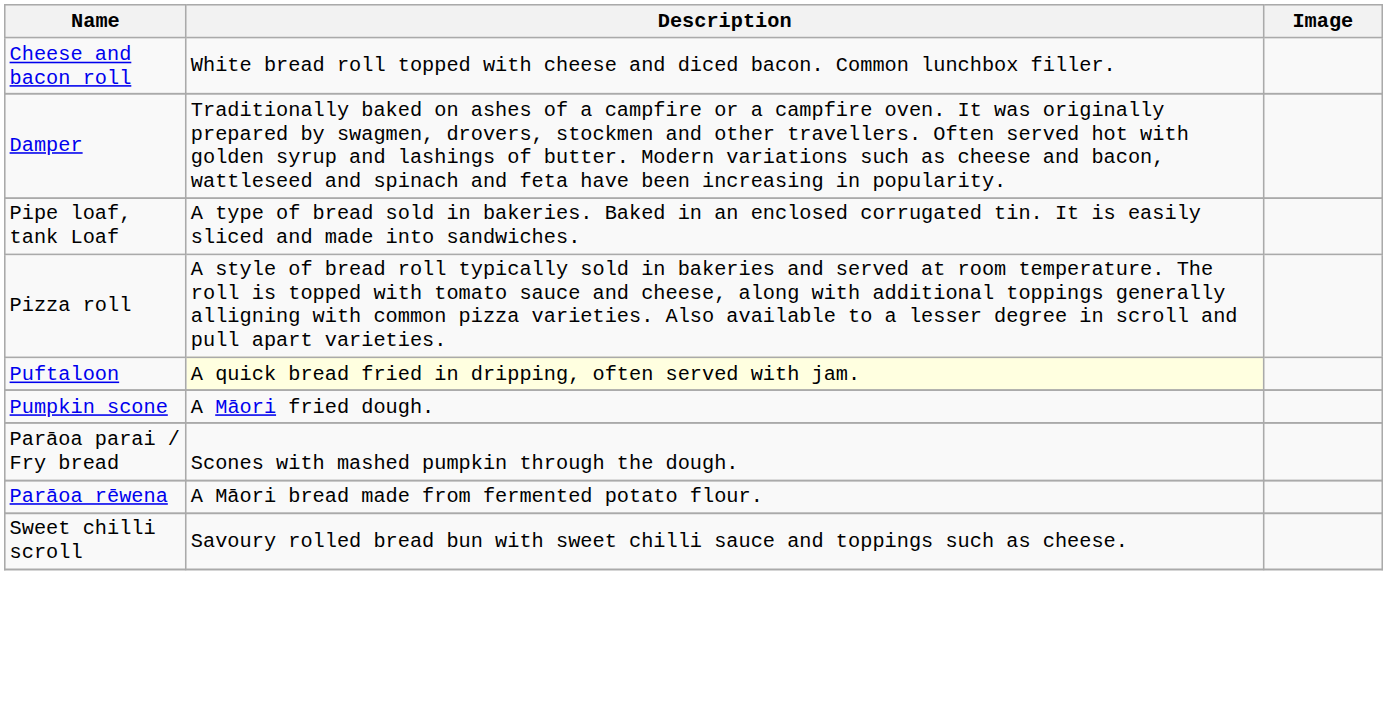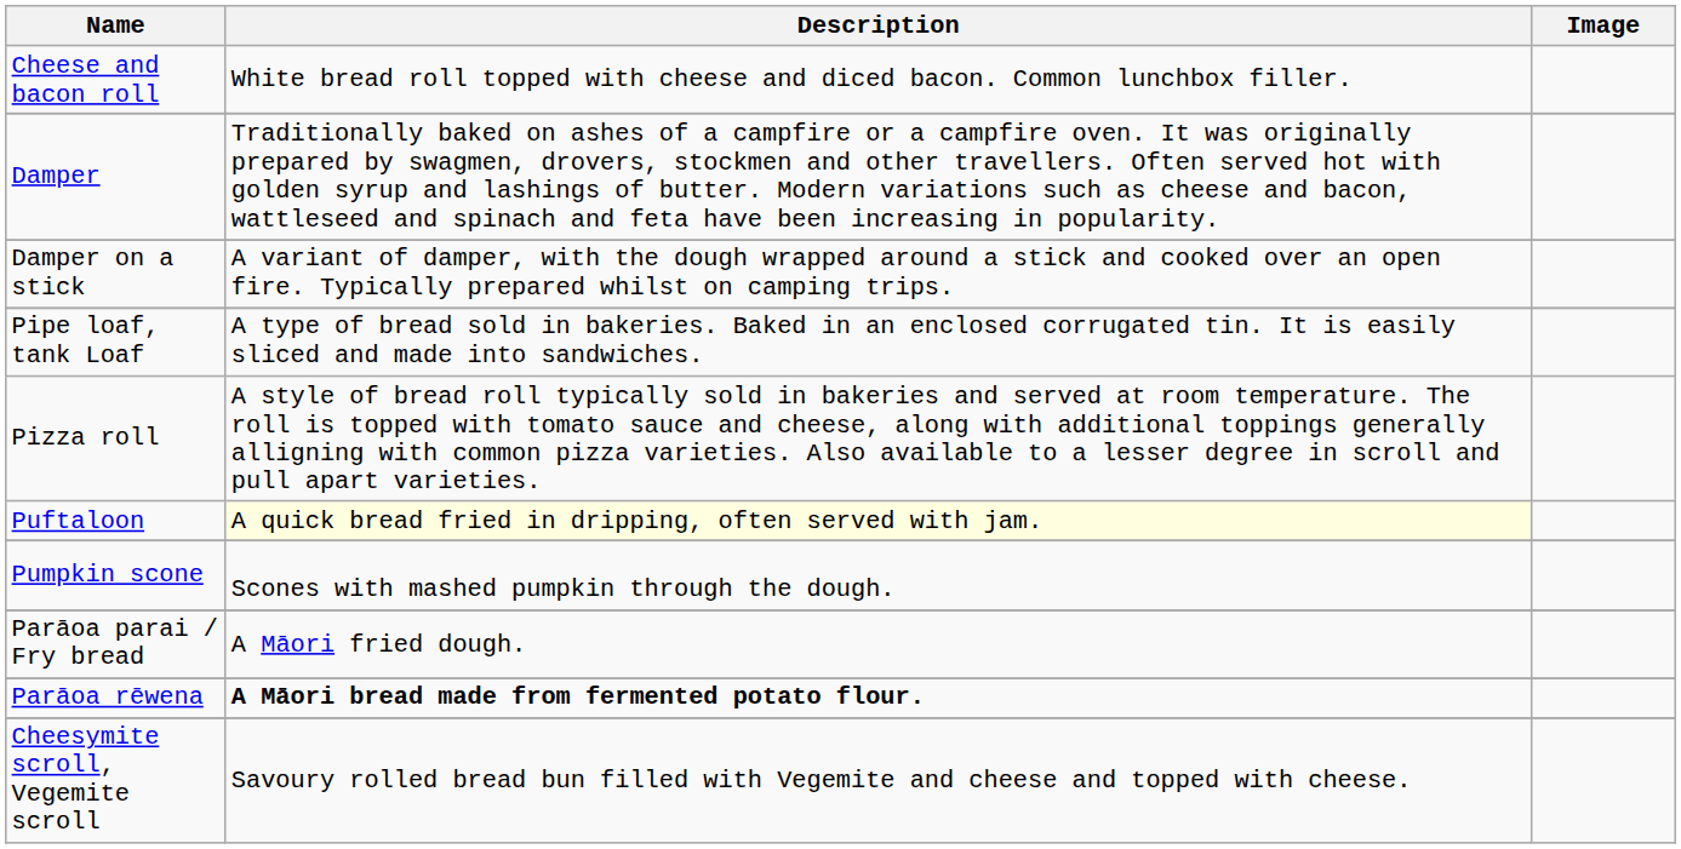 <table class="wikitable sortable" style="width:100%;">
 <tr>
 <th style="width:110px;">Name</th>
 <th>Description</th>
 <th class="unsortable" style="width:70px;">Image</th>
 </tr>
 <tr>
 <td><a href='#'>Cheese and bacon roll</a></td>
 <td>White bread roll topped with cheese and diced bacon. Common lunchbox filler.</td>
 <td></td>
 </tr>
 <tr>
 </tr>
 <tr>
 <td><a href='#'>Damper</a></td>
 <td>Traditionally baked on ashes of a campfire or a campfire oven. It was originally prepared by swagmen, drovers, stockmen and other travellers. Often served hot with golden syrup and lashings of butter. Modern variations such as cheese and bacon, wattleseed and spinach and feta have been increasing in popularity.</td>
 <td></td>
 </tr>
 <tr>
 </tr>
 <tr>
+<td>Damper on a stick</td>
+<td>A variant of damper, with the dough wrapped around a stick and cooked over an open fire. Typically prepared whilst on camping trips.</td>
+<td></td>
+</tr>
+<tr>
 </tr>
 <tr>
 <td>Pipe loaf, tank Loaf</td>
 <td>A type of bread sold in bakeries. Baked in an enclosed corrugated tin. It is easily sliced and made into sandwiches.</td>
 <td></td>
 </tr>
 <tr>
 <td>Pizza roll</td>
 <td>A style of bread roll typically sold in bakeries and served at room temperature. The roll is topped with tomato sauce and cheese, along with additional toppings generally alligning with common pizza varieties. Also available to a lesser degree in scroll and pull apart varieties.</td>
 </tr>
 <tr>
 <td><a href='#'>Puftaloon</a></td>
 <td style="background: lightyellow;">A quick bread fried in dripping, often served with jam.</td>
 <td></td>
 </tr>
 <tr>
 </tr>
 <tr>
 <td><a href='#'>Pumpkin scone</a></td>
+<td><br>Scones with mashed pumpkin through the dough.</td>
+<td></td>
+</tr>
+<tr>
+</tr>
+<tr>
+<td>Parāoa parai / Fry bread</td>
 <td>A <a href='#'>Māori</a> fried dough.</td>
 <td></td>
 </tr>
 <tr>
 </tr>
 <tr>
-<td>Parāoa parai / Fry bread</td>
-<td><br>Scones with mashed pumpkin through the dough.</td>
+<td><a href='#'>Parāoa rēwena</a></td>
+<td><strong>A Māori bread made from fermented potato flour.</strong></td>
 <td></td>
 </tr>
 <tr>
 </tr>
 <tr>
-<td><a href='#'>Parāoa rēwena</a></td>
-<td>A Māori bread made from fermented potato flour.</td>
+</tr>
+<tr>
+<td><a href='#'>Cheesymite scroll</a>, Vegemite scroll</td>
+<td>Savoury rolled bread bun filled with Vegemite and cheese and topped with cheese.</td>
 <td></td>
 </tr>
-<tr>
-</tr>
-<tr>
-<td>Sweet chilli scroll</td>
-<td>Savoury rolled bread bun with sweet chilli sauce and toppings such as cheese.</td>
-<td></td>
-</tr>
-<tr>
-</tr>
 </table>
